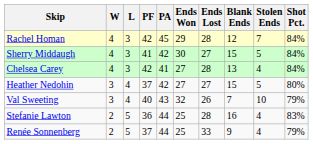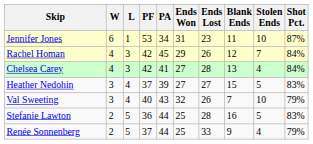 <table class=wikitable>
 <tr>
 <th width=160>Skip</th>
 <th width=20>W</th>
 <th width=20>L</th>
 <th width=20>PF</th>
 <th width=20>PA</th>
 <th width=20>Ends <br> Won</th>
 <th width=20>Ends <br> Lost</th>
 <th width=20>Blank <br> Ends</th>
 <th width=20>Stolen <br> Ends</th>
 <th width=20>Shot <br> Pct.</th>
 </tr>
 <tr bgcolor=#ffffcc>
+<td> <a href='#'>Jennifer Jones</a></td>
+<td>6</td>
+<td>1</td>
+<td>53</td>
+<td>34</td>
+<td>31</td>
+<td>23</td>
+<td>11</td>
+<td>10</td>
+<td>87%</td>
+</tr>
+<tr bgcolor=#ffffcc>
 <td> <a href='#'>Rachel Homan</a></td>
 <td>4</td>
 <td>3</td>
 <td>42</td>
 <td>45</td>
 <td>29</td>
-<td>28</td>
+<td>26</td>
 <td>12</td>
 <td>7</td>
-<td>84%</td>
-</tr>
-<tr bgcolor=#ccffcc>
-<td> <a href='#'>Sherry Middaugh</a></td>
-<td>4</td>
-<td>3</td>
-<td>41</td>
-<td>42</td>
-<td>30</td>
-<td>27</td>
-<td>15</td>
-<td>5</td>
 <td>84%</td>
 </tr>
 <tr bgcolor=#ccffcc>
 <td> <a href='#'>Chelsea Carey</a></td>
 <td>4</td>
 <td>3</td>
 <td>42</td>
 <td>41</td>
 <td>27</td>
 <td>28</td>
 <td>13</td>
 <td>4</td>
 <td>84%</td>
 </tr>
 <tr>
 <td> <a href='#'>Heather Nedohin</a></td>
 <td>3</td>
 <td>4</td>
 <td>37</td>
-<td>42</td>
+<td>39</td>
 <td>27</td>
 <td>27</td>
 <td>15</td>
 <td>5</td>
-<td>80%</td>
+<td>83%</td>
 </tr>
 <tr>
 <td> <a href='#'>Val Sweeting</a></td>
 <td>3</td>
 <td>4</td>
 <td>40</td>
 <td>43</td>
 <td>32</td>
 <td>26</td>
 <td>7</td>
 <td>10</td>
 <td>79%</td>
 </tr>
 <tr>
 <td> <a href='#'>Stefanie Lawton</a></td>
 <td>2</td>
 <td>5</td>
 <td>36</td>
 <td>44</td>
 <td>25</td>
 <td>28</td>
 <td>16</td>
-<td>4</td>
+<td>5</td>
 <td>83%</td>
 </tr>
 <tr>
 <td> <a href='#'>Renée Sonnenberg</a></td>
 <td>2</td>
 <td>5</td>
 <td>37</td>
 <td>44</td>
 <td>25</td>
 <td>33</td>
 <td>9</td>
 <td>4</td>
 <td>79%</td>
 </tr>
 </table>
